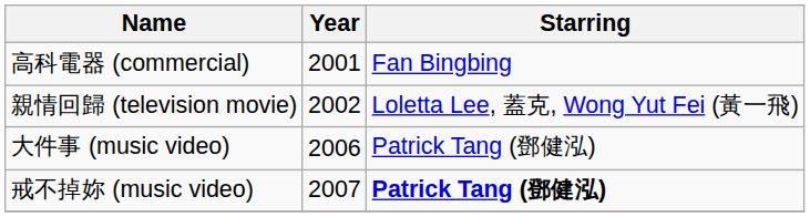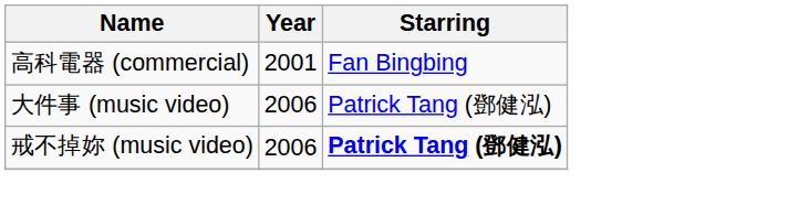 <table class="wikitable">
 <tr>
 <th>Name</th>
 <th>Year</th>
 <th>Starring</th>
 </tr>
 <tr>
 <td>高科電器 (commercial)</td>
 <td>2001</td>
 <td><a href='#'>Fan Bingbing</a></td>
 </tr>
 <tr>
-<td>親情回歸 (television movie)</td>
-<td>2002</td>
-<td><a href='#'>Loletta Lee</a>, 蓋克, <a href='#'>Wong Yut Fei</a> (黃一飛)</td>
-</tr>
-<tr>
 <td>大件事 (music video)</td>
 <td>2006</td>
 <td><a href='#'>Patrick Tang</a> (鄧健泓)</td>
 </tr>
 <tr>
 <td>戒不掉妳 (music video)</td>
-<td>2007</td>
+<td>2006</td>
 <td><strong><a href='#'>Patrick Tang</a> (鄧健泓)</strong></td>
 </tr>
 <tr>
 </tr>
 </table>
